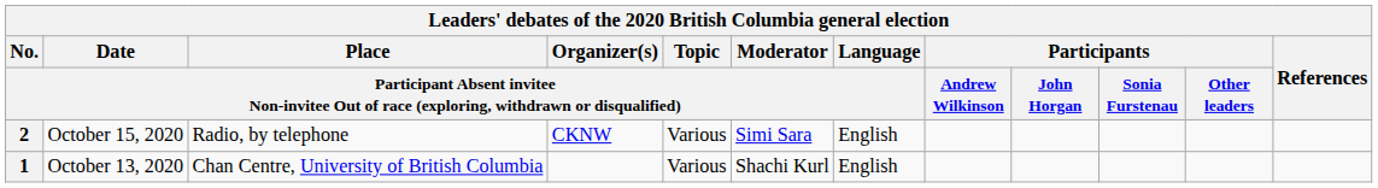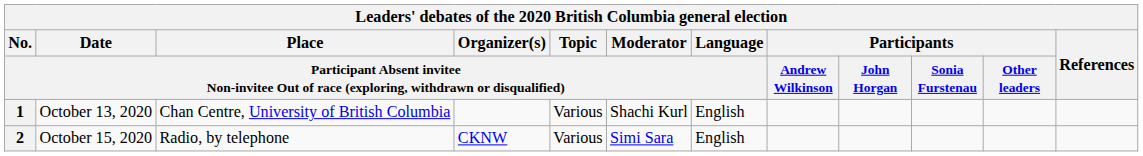 <table class="wikitable" text-align: center;">
 <tr>
 <th colspan="12">Leaders' debates of the 2020 British Columbia general election</th>
 </tr>
 <tr>
 <th>No.</th>
 <th>Date</th>
 <th>Place</th>
 <th>Organizer(s)</th>
 <th>Topic</th>
 <th>Moderator</th>
 <th>Language</th>
 <th scope="col" colspan="4">Participants</th>
 <th rowspan="2">References</th>
 </tr>
 <tr>
 <th colspan="7"><small> Participant  Absent invitee <br>  Non-invitee  Out of race (exploring, withdrawn or disqualified)</small></th>
 <th scope="col" style="width:4em;"><small><a href='#'>Andrew Wilkinson</a></small></th>
 <th scope="col" style="width:4em;"><small><a href='#'>John Horgan</a></small></th>
 <th scope="col" style="width:4em;"><small><a href='#'>Sonia Furstenau</a></small></th>
 <th scope="col" style="width:4em;"><small><a href='#'>Other leaders</a></small></th>
 </tr>
 <tr>
+<th>1</th>
+<td>October 13, 2020</td>
+<td>Chan Centre, <a href='#'>University of British Columbia</a></td>
+<td></td>
+<td>Various</td>
+<td>Shachi Kurl</td>
+<td>English</td>
+<td></td>
+<td></td>
+<td></td>
+<td></td>
+<td></td>
+</tr>
+<tr>
 <th>2</th>
 <td>October 15, 2020</td>
 <td>Radio, by telephone</td>
 <td><a href='#'>CKNW</a></td>
 <td>Various</td>
 <td><a href='#'>Simi Sara</a></td>
 <td>English</td>
 <td></td>
 <td></td>
 <td></td>
 <td></td>
 <td></td>
 </tr>
-<tr>
-<th>1</th>
-<td>October 13, 2020</td>
-<td>Chan Centre, <a href='#'>University of British Columbia</a></td>
-<td></td>
-<td>Various</td>
-<td>Shachi Kurl</td>
-<td>English</td>
-<td></td>
-<td></td>
-<td></td>
-<td></td>
-<td></td>
-</tr>
 </table>
